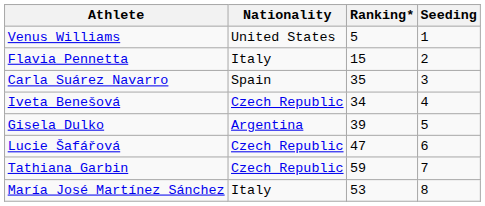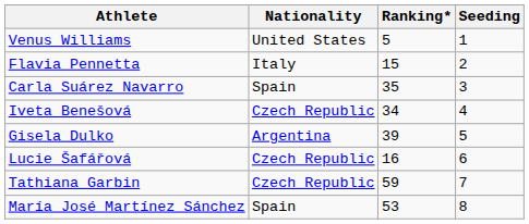 <table class="wikitable" border="1">
 <tr>
 <th>Athlete</th>
 <th>Nationality</th>
 <th>Ranking*</th>
 <th>Seeding</th>
 </tr>
 <tr>
 <td><a href='#'>Venus Williams</a></td>
 <td> United States</td>
 <td>5</td>
 <td>1</td>
 </tr>
 <tr>
 <td><a href='#'>Flavia Pennetta</a></td>
 <td> Italy</td>
 <td>15</td>
 <td>2</td>
 </tr>
 <tr>
 <td><a href='#'>Carla Suárez Navarro</a></td>
 <td> Spain</td>
 <td>35</td>
 <td>3</td>
 </tr>
 <tr>
 <td><a href='#'>Iveta Benešová</a></td>
 <td> <a href='#'>Czech Republic</a></td>
 <td>34</td>
 <td>4</td>
 </tr>
 <tr>
 <td><a href='#'>Gisela Dulko</a></td>
 <td> <a href='#'>Argentina</a></td>
 <td>39</td>
 <td>5</td>
 </tr>
 <tr>
 <td><a href='#'>Lucie Šafářová</a></td>
 <td> <a href='#'>Czech Republic</a></td>
-<td>47</td>
+<td>16</td>
 <td>6</td>
 </tr>
 <tr>
 <td><a href='#'>Tathiana Garbin</a></td>
 <td> <a href='#'>Czech Republic</a></td>
 <td>59</td>
 <td>7</td>
 </tr>
 <tr>
 <td><a href='#'>María José Martínez Sánchez</a></td>
-<td> Italy</td>
+<td> Spain</td>
 <td>53</td>
 <td>8</td>
 </tr>
 </table>
